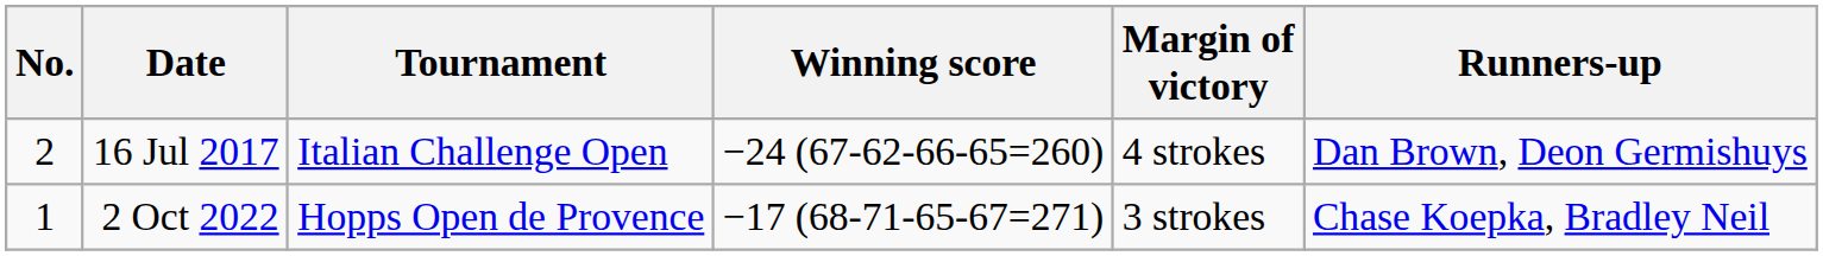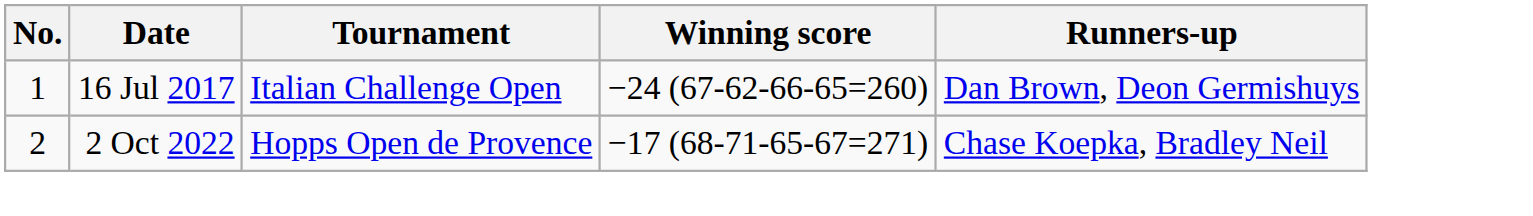 <table class="wikitable" style="font-size:95%;">
 <tr>
 <th>No.</th>
 <th>Date</th>
 <th>Tournament</th>
 <th>Winning score</th>
-<th>Margin of<br>victory</th>
 <th>Runners-up</th>
 </tr>
 <tr>
-<td align=center>2</td>
+<td align=center>1</td>
 <td align=right>16 Jul <a href='#'>2017</a></td>
 <td><a href='#'>Italian Challenge Open</a></td>
 <td>−24 (67-62-66-65=260)</td>
-<td>4 strokes</td>
 <td> <a href='#'>Dan Brown</a>,  <a href='#'>Deon Germishuys</a></td>
 </tr>
 <tr>
-<td align=center>1</td>
+<td align=center>2</td>
 <td align=right>2 Oct <a href='#'>2022</a></td>
 <td><a href='#'>Hopps Open de Provence</a></td>
 <td>−17 (68-71-65-67=271)</td>
-<td>3 strokes</td>
 <td> <a href='#'>Chase Koepka</a>,  <a href='#'>Bradley Neil</a></td>
 </tr>
 </table>
